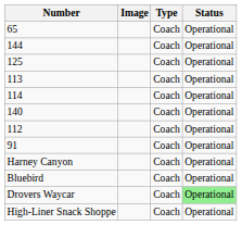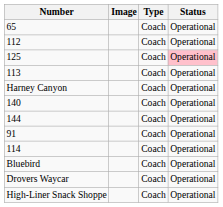 <table class="wikitable">
 <tr>
 <th>Number</th>
 <th>Image</th>
 <th>Type</th>
 <th>Status</th>
 </tr>
 <tr>
 <td>65</td>
 <td></td>
 <td>Coach</td>
 <td>Operational</td>
 </tr>
 <tr>
-<td>144</td>
+<td>112</td>
 <td></td>
 <td>Coach</td>
 <td>Operational</td>
 </tr>
 <tr>
 <td>125</td>
 <td></td>
 <td>Coach</td>
-<td>Operational</td>
+<td style="background: pink;">Operational</td>
 </tr>
 <tr>
 <td>113</td>
 <td></td>
 <td>Coach</td>
 <td>Operational</td>
 </tr>
 <tr>
-<td>114</td>
+<td>Harney Canyon</td>
 <td></td>
 <td>Coach</td>
 <td>Operational</td>
 </tr>
 <tr>
 <td>140</td>
 <td></td>
 <td>Coach</td>
 <td>Operational</td>
 </tr>
 <tr>
-<td>112</td>
+<td>144</td>
 <td></td>
 <td>Coach</td>
 <td>Operational</td>
 </tr>
 <tr>
 <td>91</td>
 <td></td>
 <td>Coach</td>
 <td>Operational</td>
 </tr>
 <tr>
-<td>Harney Canyon</td>
+<td>114</td>
 <td></td>
 <td>Coach</td>
 <td>Operational</td>
 </tr>
 <tr>
 <td>Bluebird</td>
 <td></td>
 <td>Coach</td>
 <td>Operational</td>
 </tr>
 <tr>
 <td>Drovers Waycar</td>
 <td></td>
 <td>Coach</td>
-<td style="background: lightgreen;">Operational</td>
+<td>Operational</td>
 </tr>
 <tr>
 <td>High-Liner Snack Shoppe</td>
 <td></td>
 <td>Coach</td>
 <td>Operational</td>
 </tr>
 </table>
